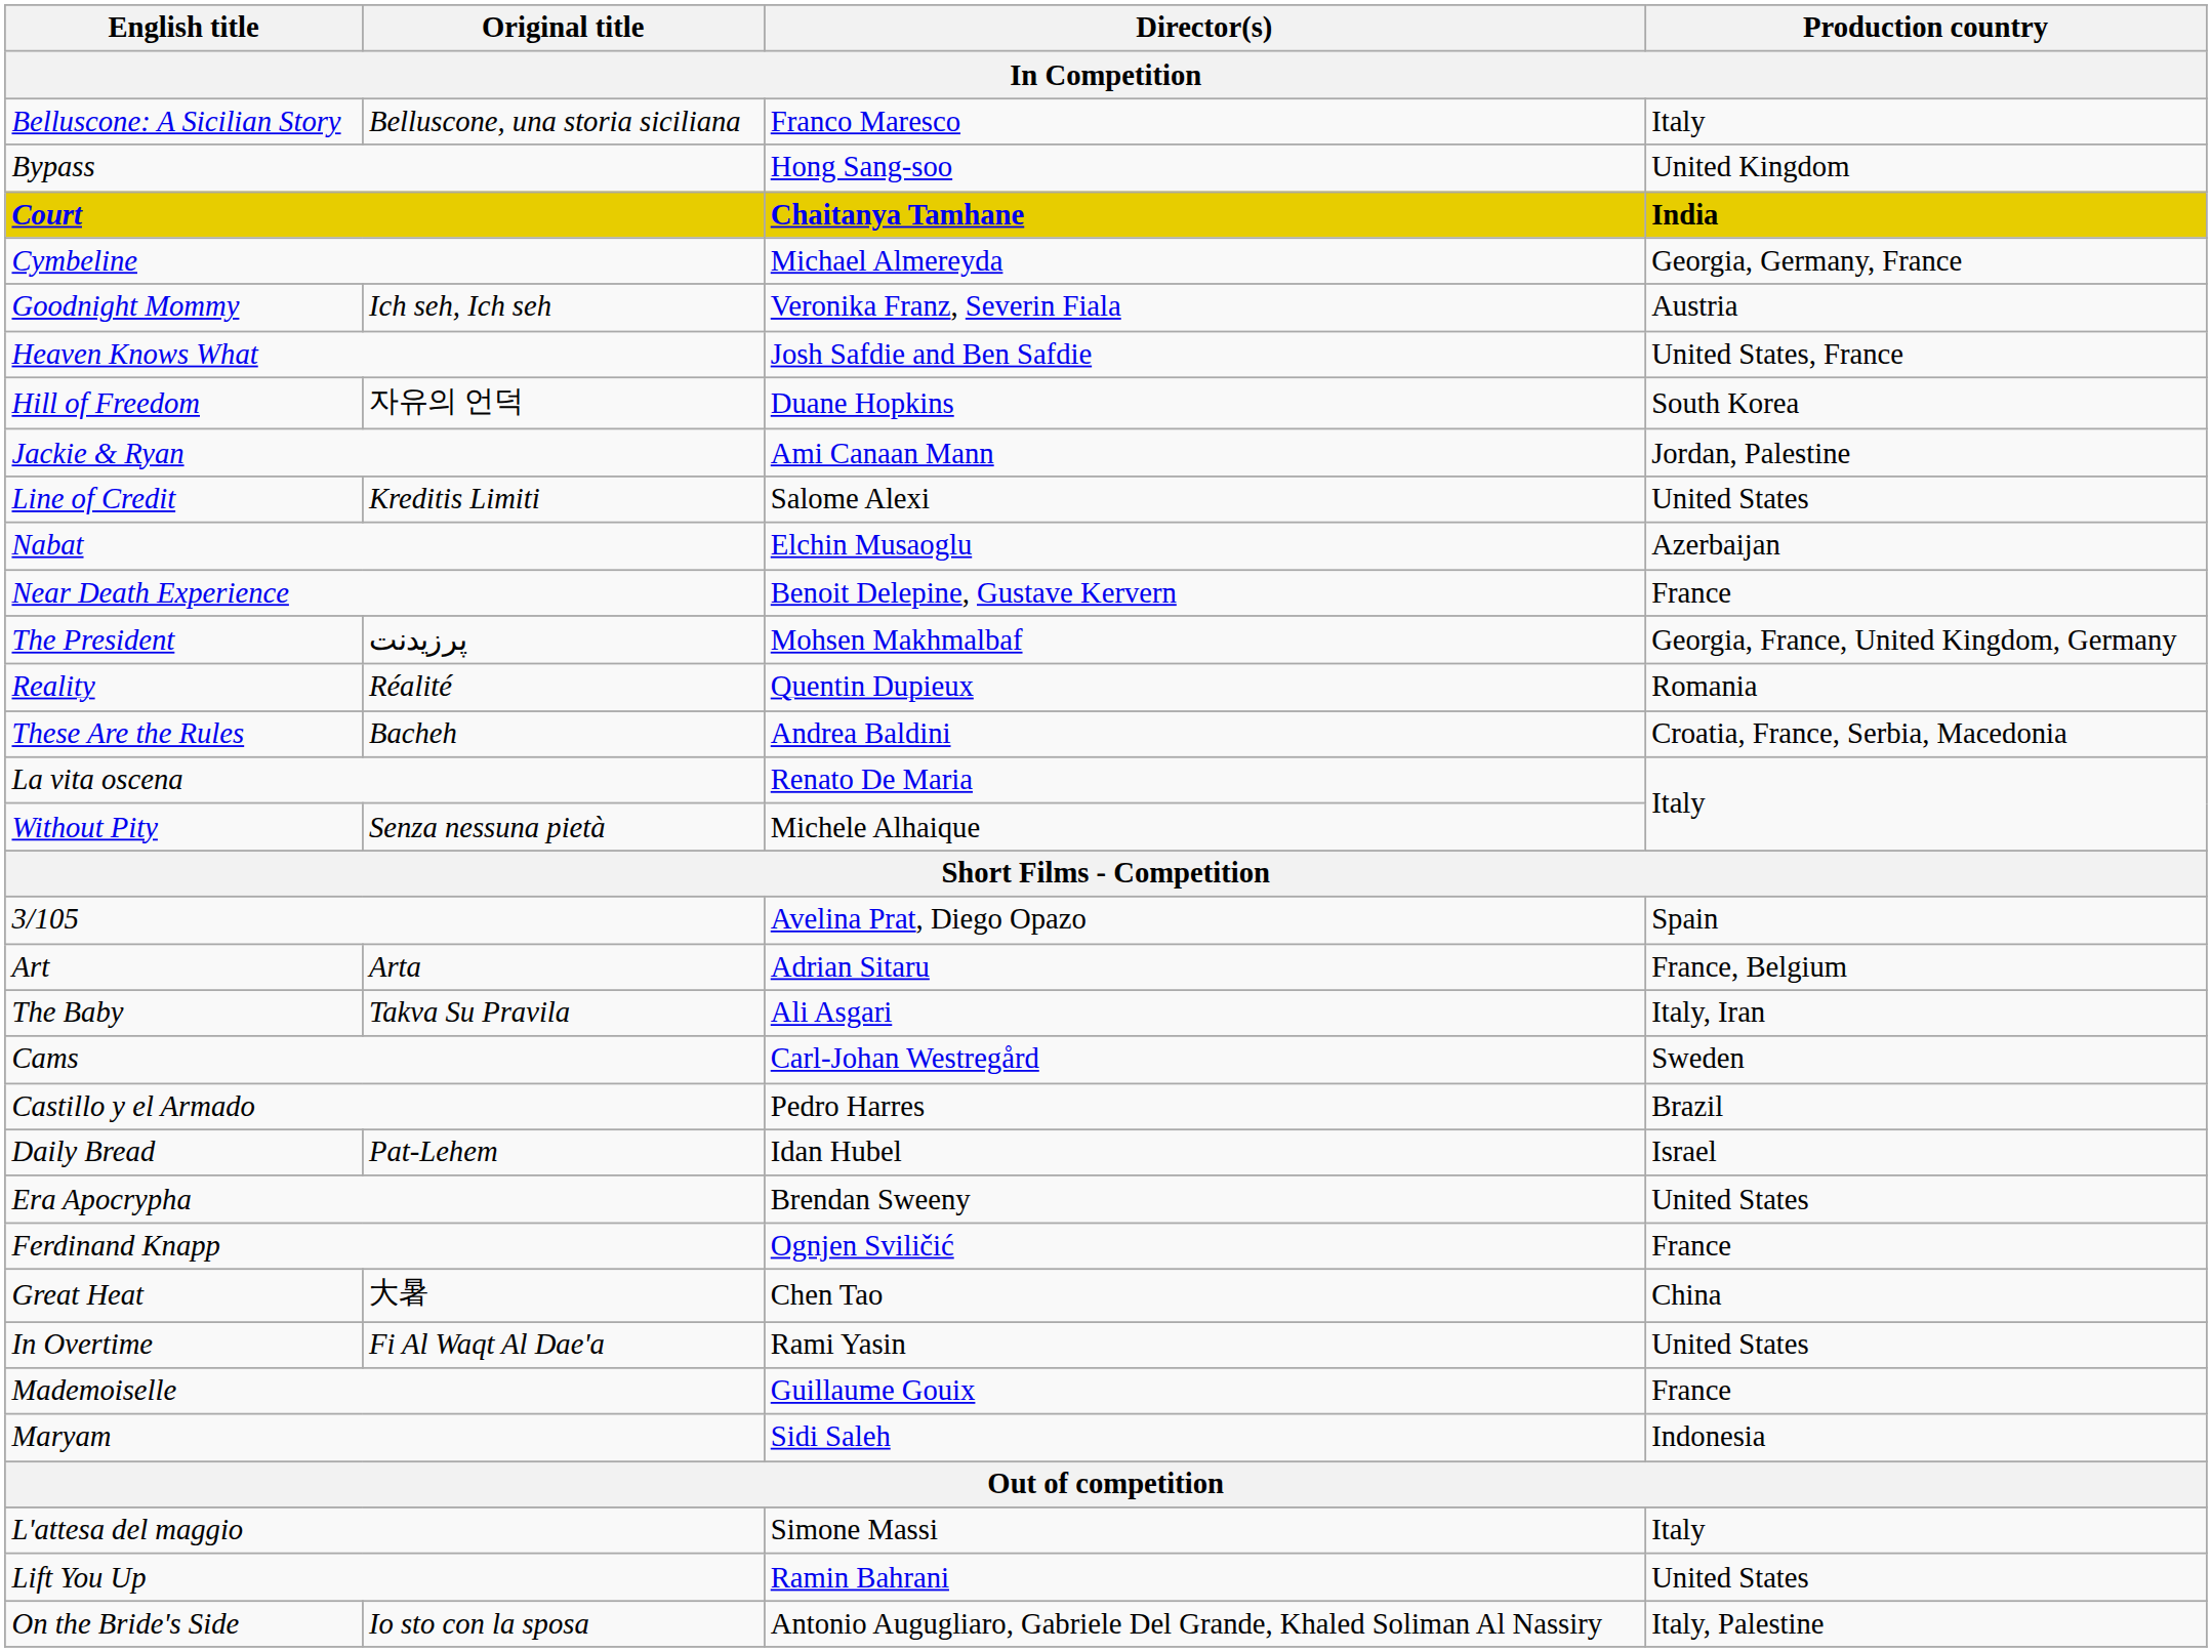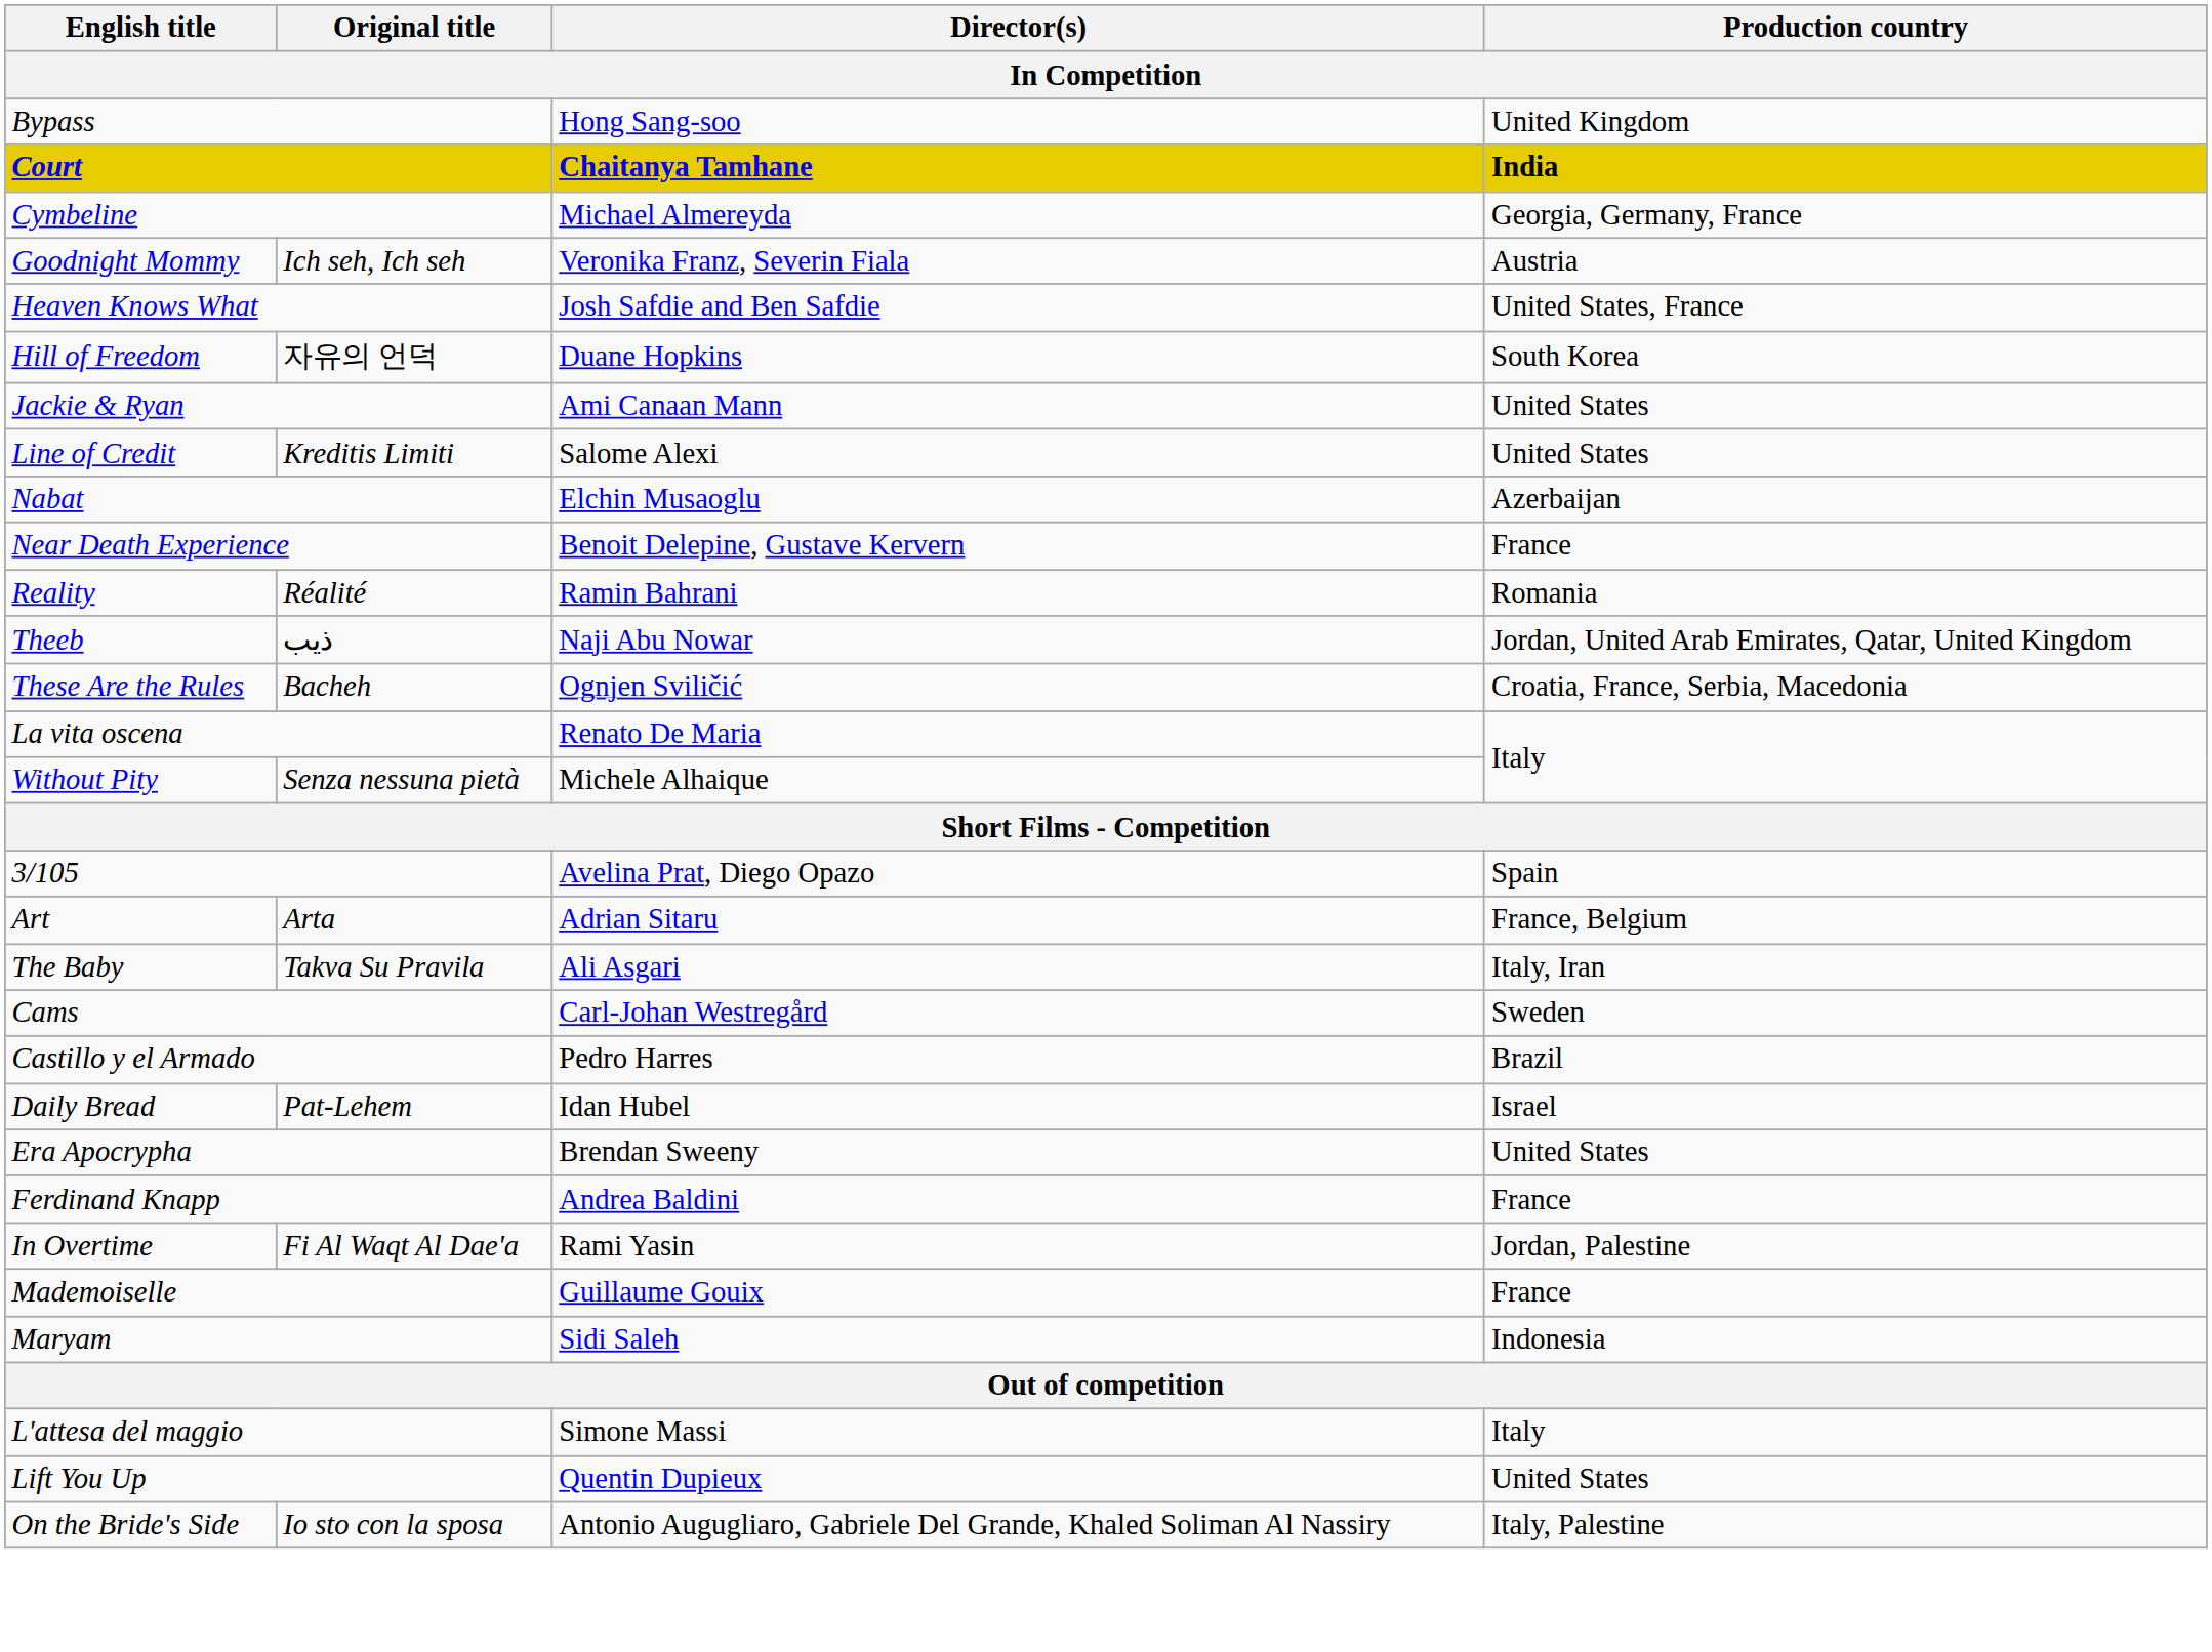 <table class="wikitable" style="width:95%; margin-bottom:0px">
 <tr>
 <th>English title</th>
 <th>Original title</th>
 <th>Director(s)</th>
 <th>Production country</th>
 </tr>
 <tr>
 <th colspan="4">In Competition</th>
-</tr>
-<tr>
-<td><em><a href='#'>Belluscone: A Sicilian Story</a></em></td>
-<td><em>Belluscone, una storia siciliana</em></td>
-<td data-sort-value="Maresco"><a href='#'>Franco Maresco</a></td>
-<td>Italy</td>
 </tr>
 <tr>
 <td colspan="2"><em>Bypass</em></td>
 <td data-sort-value="Sangsoo"><a href='#'>Hong Sang-soo</a></td>
 <td>United Kingdom</td>
 </tr>
 <tr style="background:#E7CD00;">
 <td colspan="2"><em><a href='#'><strong>Court</strong></a></em></td>
 <td data-sort-value="Tamhane"><strong><a href='#'>Chaitanya Tamhane</a></strong></td>
 <td><strong>India</strong></td>
 </tr>
 <tr>
 <td colspan="2"><em><a href='#'>Cymbeline</a></em></td>
 <td data-sort-value="Almereyda"><a href='#'>Michael Almereyda</a></td>
 <td>Georgia, Germany, France</td>
 </tr>
 <tr>
 <td><em><a href='#'>Goodnight Mommy</a></em></td>
 <td><em>Ich seh, Ich seh</em></td>
 <td data-sort-value="Franz"><a href='#'>Veronika Franz</a>, <a href='#'>Severin Fiala</a></td>
 <td>Austria</td>
 </tr>
 <tr>
 <td colspan="2"><em><a href='#'>Heaven Knows What</a></em></td>
 <td data-sort-value="Safdie"><a href='#'>Josh Safdie and Ben Safdie</a></td>
 <td>United States, France</td>
 </tr>
 <tr>
 <td><em><a href='#'>Hill of Freedom</a></em></td>
 <td>자유의 언덕</td>
 <td data-sort-value="Hopkins"><a href='#'>Duane Hopkins</a></td>
 <td>South Korea</td>
 </tr>
 <tr>
 <td colspan="2"><em><a href='#'>Jackie & Ryan</a></em></td>
 <td data-sort-value="Mann"><a href='#'>Ami Canaan Mann</a></td>
-<td>Jordan, Palestine</td>
+<td>United States</td>
 </tr>
 <tr>
 <td><em><a href='#'>Line of Credit</a></em></td>
 <td><em>Kreditis Limiti</em></td>
 <td data-sort-value="Alexi">Salome Alexi</td>
 <td>United States</td>
 </tr>
 <tr>
 <td colspan="2"><em><a href='#'>Nabat</a></em></td>
 <td data-sort-value="Musaoglu"><a href='#'>Elchin Musaoglu</a></td>
 <td>Azerbaijan</td>
 </tr>
 <tr>
 <td colspan="2"><em><a href='#'>Near Death Experience</a></em></td>
 <td data-sort-value="Delepine"><a href='#'>Benoit Delepine</a>, <a href='#'>Gustave Kervern</a></td>
 <td>France</td>
 </tr>
 <tr>
-<td data-sort-value="President"><em><a href='#'>The President</a></em></td>
-<td>پرزیدنت</td>
-<td data-sort-value="Makhmalbaf"><a href='#'>Mohsen Makhmalbaf</a></td>
-<td>Georgia, France, United Kingdom, Germany</td>
+<td><em><a href='#'>Reality</a></em></td>
+<td><em>Réalité</em></td>
+<td><a href='#'>Ramin Bahrani</a></td>
+<td>Romania</td>
 </tr>
 <tr>
-<td><em><a href='#'>Reality</a></em></td>
-<td><em>Réalité</em></td>
-<td data-sort-value="Dupieux"><a href='#'>Quentin Dupieux</a></td>
-<td>Romania</td>
+<td><em><a href='#'>Theeb</a></em></td>
+<td>ذيب</td>
+<td data-sort-value="Nowar"><a href='#'>Naji Abu Nowar</a></td>
+<td>Jordan, United Arab Emirates, Qatar, United Kingdom</td>
 </tr>
 <tr>
 <td><em><a href='#'>These Are the Rules</a></em></td>
 <td><em>Bacheh</em></td>
-<td><a href='#'>Andrea Baldini</a></td>
+<td data-sort-value="Svilicic"><a href='#'>Ognjen Sviličić</a></td>
 <td>Croatia, France, Serbia, Macedonia</td>
 </tr>
 <tr>
 <td colspan="2"><em>La vita oscena</em></td>
 <td><a href='#'>Renato De Maria</a></td>
 <td rowspan="2">Italy</td>
 </tr>
 <tr>
 <td><em><a href='#'>Without Pity</a></em></td>
 <td><em>Senza nessuna pietà</em></td>
 <td data-sort-value="Alhaique">Michele Alhaique</td>
 </tr>
 <tr>
 <th colspan="4">Short Films - Competition</th>
 </tr>
 <tr>
 <td colspan="2"><em>3/105</em></td>
 <td><a href='#'>Avelina Prat</a>, Diego Opazo</td>
 <td>Spain</td>
 </tr>
 <tr>
 <td><em>Art</em></td>
 <td><em>Arta</em></td>
 <td><a href='#'>Adrian Sitaru</a></td>
 <td>France, Belgium</td>
 </tr>
 <tr>
 <td><em>The Baby</em></td>
 <td><em>Takva Su Pravila</em></td>
 <td><a href='#'>Ali Asgari</a></td>
 <td>Italy, Iran</td>
 </tr>
 <tr>
 <td colspan="2"><em>Cams</em></td>
 <td><a href='#'>Carl-Johan Westregård</a></td>
 <td>Sweden</td>
 </tr>
 <tr>
 <td colspan="2"><em>Castillo y el Armado</em></td>
 <td>Pedro Harres</td>
 <td>Brazil</td>
 </tr>
 <tr>
 <td><em>Daily Bread</em></td>
 <td><em>Pat-Lehem</em></td>
 <td>Idan Hubel</td>
 <td>Israel</td>
 </tr>
 <tr>
 <td colspan="2"><em>Era Apocrypha</em></td>
 <td>Brendan Sweeny</td>
 <td>United States</td>
 </tr>
 <tr>
 <td colspan="2"><em>Ferdinand Knapp</em></td>
-<td data-sort-value="Svilicic"><a href='#'>Ognjen Sviličić</a></td>
+<td><a href='#'>Andrea Baldini</a></td>
 <td>France</td>
-</tr>
-<tr>
-<td><em>Great Heat</em></td>
-<td>大暑</td>
-<td>Chen Tao</td>
-<td>China</td>
 </tr>
 <tr>
 <td><em>In Overtime</em></td>
 <td><em>Fi Al Waqt Al Dae'a</em></td>
 <td>Rami Yasin</td>
-<td>United States</td>
+<td>Jordan, Palestine</td>
 </tr>
 <tr>
 <td colspan="2"><em>Mademoiselle</em></td>
 <td><a href='#'>Guillaume Gouix</a></td>
 <td>France</td>
 </tr>
 <tr>
 <td colspan="2"><em>Maryam</em></td>
 <td><a href='#'>Sidi Saleh</a></td>
 <td>Indonesia</td>
 </tr>
 <tr>
 <th colspan="4">Out of competition</th>
 </tr>
 <tr>
 <td colspan="2"><em>L'attesa del maggio</em></td>
 <td>Simone Massi</td>
 <td>Italy</td>
 </tr>
 <tr>
 <td colspan="2"><em>Lift You Up</em></td>
-<td><a href='#'>Ramin Bahrani</a></td>
+<td data-sort-value="Dupieux"><a href='#'>Quentin Dupieux</a></td>
 <td>United States</td>
 </tr>
 <tr>
 <td><em>On the Bride's Side</em></td>
 <td><em>Io sto con la sposa</em></td>
 <td>Antonio Augugliaro, Gabriele Del Grande, Khaled Soliman Al Nassiry</td>
 <td>Italy, Palestine</td>
 </tr>
 </table>
